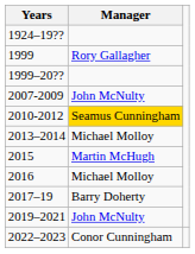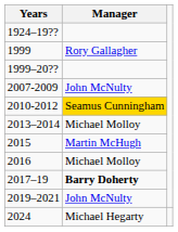 <table class="wikitable">
 <tr>
 <th>Years</th>
 <th>Manager</th>
 </tr>
 <tr>
 <td>1924–19??</td>
 <td></td>
 </tr>
 <tr>
 <td> 1999</td>
 <td><a href='#'>Rory Gallagher</a></td>
 </tr>
 <tr>
 <td> 1999–20??</td>
 <td></td>
 </tr>
 <tr>
 <td>2007-2009</td>
 <td><a href='#'>John McNulty</a></td>
 </tr>
 <tr>
 <td>2010-2012</td>
 <td style="background: gold;">Seamus Cunningham</td>
 </tr>
 <tr>
 <td>2013–2014</td>
 <td>Michael Molloy</td>
 </tr>
 <tr>
 <td>2015</td>
 <td><a href='#'>Martin McHugh</a></td>
 </tr>
 <tr>
 <td>2016</td>
 <td>Michael Molloy</td>
 </tr>
 <tr>
 <td>2017–19</td>
-<td>Barry Doherty</td>
+<td><strong>Barry Doherty</strong></td>
 </tr>
 <tr>
 <td>2019–2021</td>
 <td><a href='#'>John McNulty</a></td>
 </tr>
 <tr>
-<td>2022–2023</td>
-<td>Conor Cunningham</td>
+<td>2024</td>
+<td>Michael Hegarty</td>
 <td></td>
 </tr>
 </table>
